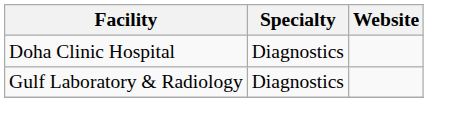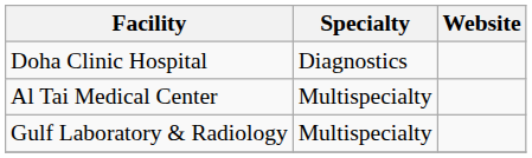 <table class="wikitable">
 <tr>
 <th>Facility</th>
 <th>Specialty</th>
 <th>Website</th>
 </tr>
 <tr>
 <td>Doha Clinic Hospital</td>
 <td>Diagnostics</td>
 <td></td>
 </tr>
 <tr>
+<td>Al Tai Medical Center</td>
+<td>Multispecialty</td>
+<td></td>
+</tr>
+<tr>
 <td>Gulf Laboratory & Radiology</td>
-<td>Diagnostics</td>
+<td>Multispecialty</td>
 <td></td>
 </tr>
 <tr>
 </tr>
 </table>
